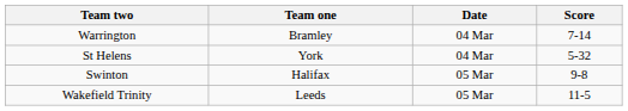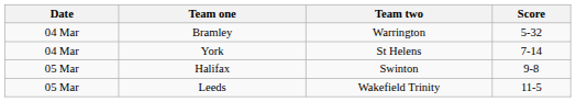 <table class="wikitable" style="text-align: center">
 <tr>
+<th width=150>Date</th>
+<th width=250>Team one</th>
 <th width=250>Team two</th>
-<th width=250>Team one</th>
-<th width=150>Date</th>
 <th width=100>Score</th>
 </tr>
 <tr>
+<td>04 Mar</td>
+<td>Bramley</td>
 <td>Warrington</td>
-<td>Bramley</td>
+<td>5-32</td>
+</tr>
+<tr>
 <td>04 Mar</td>
+<td>York</td>
+<td>St Helens</td>
 <td>7-14</td>
 </tr>
 <tr>
-<td>St Helens</td>
-<td>York</td>
-<td>04 Mar</td>
-<td>5-32</td>
-</tr>
-<tr>
+<td>05 Mar</td>
+<td>Halifax</td>
 <td>Swinton</td>
-<td>Halifax</td>
-<td>05 Mar</td>
 <td>9-8</td>
 </tr>
 <tr>
+<td>05 Mar</td>
+<td>Leeds</td>
 <td>Wakefield Trinity</td>
-<td>Leeds</td>
-<td>05 Mar</td>
 <td>11-5</td>
 </tr>
 </table>
